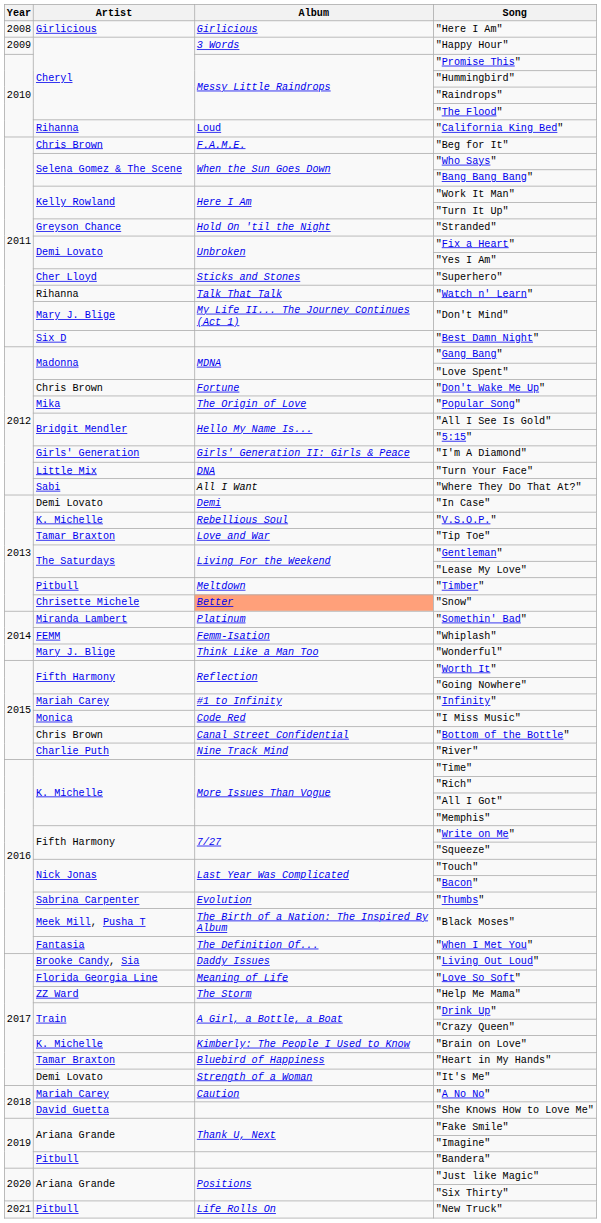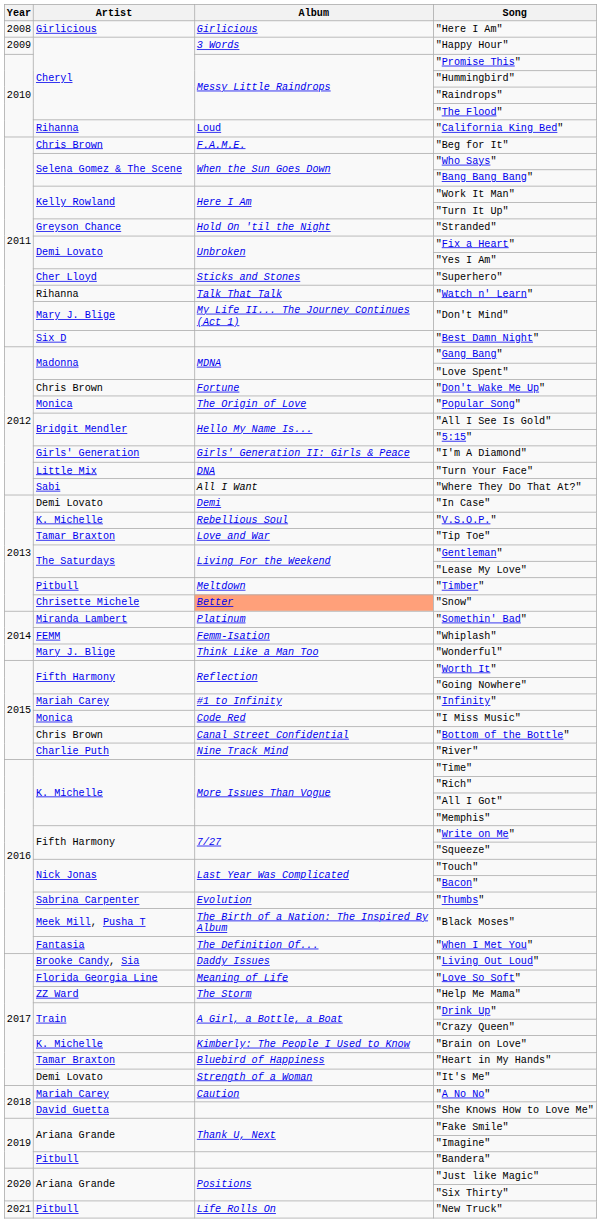 <table class="wikitable">
 <tr>
 <th>Year</th>
 <th style="width:200px;">Artist</th>
 <th style="width:300px;">Album</th>
 <th>Song</th>
 </tr>
 <tr>
 <td rowspan="1">2008</td>
 <td rowspan="1"><a href='#'>Girlicious</a></td>
 <td><em><a href='#'>Girlicious</a></em></td>
 <td rowspan="1">"Here I Am"</td>
 </tr>
 <tr>
 <td>2009</td>
 <td rowspan="5"><a href='#'>Cheryl</a></td>
 <td><em><a href='#'>3 Words</a></em></td>
 <td>"Happy Hour"</td>
 </tr>
 <tr>
 <td rowspan="5">2010</td>
 <td rowspan="4"><em><a href='#'>Messy Little Raindrops</a></em></td>
 <td>"<a href='#'>Promise This</a>"</td>
 </tr>
 <tr>
 <td>"Hummingbird"</td>
 </tr>
 <tr>
 <td>"Raindrops"</td>
 </tr>
 <tr>
 <td>"<a href='#'>The Flood</a>"</td>
 </tr>
 <tr>
 <td><a href='#'>Rihanna</a></td>
 <td><a href='#'>Loud</a></td>
 <td>"<a href='#'>California King Bed</a>"</td>
 </tr>
 <tr>
 <td rowspan="12">2011</td>
 <td><a href='#'>Chris Brown</a></td>
 <td><em><a href='#'>F.A.M.E.</a></em></td>
 <td>"Beg for It"</td>
 </tr>
 <tr>
 <td rowspan="2"><a href='#'>Selena Gomez & The Scene</a></td>
 <td rowspan="2"><em><a href='#'>When the Sun Goes Down</a></em></td>
 <td>"<a href='#'>Who Says</a>"</td>
 </tr>
 <tr>
 <td>"<a href='#'>Bang Bang Bang</a>"</td>
 </tr>
 <tr>
 <td rowspan="2"><a href='#'>Kelly Rowland</a></td>
 <td rowspan="2"><em><a href='#'>Here I Am</a></em></td>
 <td>"Work It Man"</td>
 </tr>
 <tr>
 <td>"Turn It Up"</td>
 </tr>
 <tr>
 <td><a href='#'>Greyson Chance</a></td>
 <td><em><a href='#'>Hold On 'til the Night</a></em></td>
 <td>"Stranded"</td>
 </tr>
 <tr>
 <td rowspan="2"><a href='#'>Demi Lovato</a></td>
 <td rowspan="2"><em><a href='#'>Unbroken</a></em></td>
 <td>"<a href='#'>Fix a Heart</a>"</td>
 </tr>
 <tr>
 <td>"Yes I Am"</td>
 </tr>
 <tr>
 <td><a href='#'>Cher Lloyd</a></td>
 <td><em><a href='#'>Sticks and Stones</a></em></td>
 <td>"Superhero"</td>
 </tr>
 <tr>
 <td>Rihanna</td>
 <td><em><a href='#'>Talk That Talk</a></em></td>
 <td>"<a href='#'>Watch n' Learn</a>"</td>
 </tr>
 <tr>
 <td><a href='#'>Mary J. Blige</a></td>
 <td><em><a href='#'>My Life II... The Journey Continues (Act 1)</a></em></td>
 <td>"Don't Mind"</td>
 </tr>
 <tr>
 <td><a href='#'>Six D</a></td>
 <td></td>
 <td>"<a href='#'>Best Damn Night</a>"</td>
 </tr>
 <tr>
 <td rowspan="9">2012</td>
 <td rowspan="2"><a href='#'>Madonna</a></td>
 <td rowspan="2"><em><a href='#'>MDNA</a></em></td>
 <td>"<a href='#'>Gang Bang</a>"</td>
 </tr>
 <tr>
 <td>"Love Spent"</td>
 </tr>
 <tr>
 <td>Chris Brown</td>
 <td><em><a href='#'>Fortune</a></em></td>
 <td>"<a href='#'>Don't Wake Me Up</a>"</td>
 </tr>
 <tr>
-<td><a href='#'>Mika</a></td>
+<td><a href='#'>Monica</a></td>
 <td><em><a href='#'>The Origin of Love</a></em></td>
 <td>"<a href='#'>Popular Song</a>"</td>
 </tr>
 <tr>
 <td rowspan="2"><a href='#'>Bridgit Mendler</a></td>
 <td rowspan="2"><em><a href='#'>Hello My Name Is...</a></em></td>
 <td>"All I See Is Gold"</td>
 </tr>
 <tr>
 <td>"<a href='#'>5:15</a>"</td>
 </tr>
 <tr>
 <td><a href='#'>Girls' Generation</a></td>
 <td><em><a href='#'>Girls' Generation II: Girls & Peace</a></em></td>
 <td>"I'm A Diamond"</td>
 </tr>
 <tr>
 <td><a href='#'>Little Mix</a></td>
 <td><em><a href='#'>DNA</a></em></td>
 <td>"Turn Your Face"</td>
 </tr>
 <tr>
 <td><a href='#'>Sabi</a></td>
 <td><em>All I Want</em></td>
 <td>"Where They Do That At?"</td>
 </tr>
 <tr>
 <td rowspan="7">2013</td>
 <td>Demi Lovato</td>
 <td><em><a href='#'>Demi</a></em></td>
 <td>"In Case"</td>
 </tr>
 <tr>
 <td><a href='#'>K. Michelle</a></td>
 <td><em><a href='#'>Rebellious Soul</a></em></td>
 <td>"<a href='#'>V.S.O.P.</a>"</td>
 </tr>
 <tr>
 <td><a href='#'>Tamar Braxton</a></td>
 <td><em><a href='#'>Love and War</a></em></td>
 <td>"Tip Toe"</td>
 </tr>
 <tr>
 <td rowspan="2"><a href='#'>The Saturdays</a></td>
 <td rowspan="2"><em><a href='#'>Living For the Weekend</a></em></td>
 <td>"<a href='#'>Gentleman</a>"</td>
 </tr>
 <tr>
 <td>"Lease My Love"</td>
 </tr>
 <tr>
 <td><a href='#'>Pitbull</a></td>
 <td><em><a href='#'>Meltdown</a></em></td>
 <td>"<a href='#'>Timber</a>"</td>
 </tr>
 <tr>
 <td><a href='#'>Chrisette Michele</a></td>
 <td style="background: lightsalmon;"><em><a href='#'>Better</a></em></td>
 <td>"Snow"</td>
 </tr>
 <tr>
 <td rowspan="3">2014</td>
 <td><a href='#'>Miranda Lambert</a></td>
 <td><em><a href='#'>Platinum</a></em></td>
 <td>"<a href='#'>Somethin' Bad</a>"</td>
 </tr>
 <tr>
 <td><a href='#'>FEMM</a></td>
 <td><em><a href='#'>Femm-Isation</a></em></td>
 <td>"Whiplash"</td>
 </tr>
 <tr>
 <td><a href='#'>Mary J. Blige</a></td>
 <td><em><a href='#'>Think Like a Man Too</a></em></td>
 <td>"Wonderful"</td>
 </tr>
 <tr>
 <td rowspan="6">2015</td>
 <td rowspan="2"><a href='#'>Fifth Harmony</a></td>
 <td rowspan="2"><em><a href='#'>Reflection</a></em></td>
 <td>"<a href='#'>Worth It</a>"</td>
 </tr>
 <tr>
 <td>"Going Nowhere"</td>
 </tr>
 <tr>
 <td><a href='#'>Mariah Carey</a></td>
 <td><em><a href='#'>#1 to Infinity</a></em></td>
 <td>"<a href='#'>Infinity</a>"</td>
 </tr>
 <tr>
 <td><a href='#'>Monica</a></td>
 <td><em><a href='#'>Code Red</a></em></td>
 <td>"I Miss Music"</td>
 </tr>
 <tr>
 <td>Chris Brown</td>
 <td><em><a href='#'>Canal Street Confidential</a></em></td>
 <td>"<a href='#'>Bottom of the Bottle</a>"</td>
 </tr>
 <tr>
 <td><a href='#'>Charlie Puth</a></td>
 <td><em><a href='#'>Nine Track Mind</a></em></td>
 <td>"River"</td>
 </tr>
 <tr>
 <td rowspan="11">2016</td>
 <td rowspan="4"><a href='#'>K. Michelle</a></td>
 <td rowspan="4"><em><a href='#'>More Issues Than Vogue</a></em></td>
 <td>"Time"</td>
 </tr>
 <tr>
 <td>"Rich"</td>
 </tr>
 <tr>
 <td>"All I Got"</td>
 </tr>
 <tr>
 <td>"Memphis"</td>
 </tr>
 <tr>
 <td rowspan="2">Fifth Harmony</td>
 <td rowspan="2"><em><a href='#'>7/27</a></em></td>
 <td>"<a href='#'>Write on Me</a>"</td>
 </tr>
 <tr>
 <td>"Squeeze"</td>
 </tr>
 <tr>
 <td rowspan="2"><a href='#'>Nick Jonas</a></td>
 <td rowspan="2"><em><a href='#'>Last Year Was Complicated</a></em></td>
 <td>"Touch"</td>
 </tr>
 <tr>
 <td>"<a href='#'>Bacon</a>"</td>
 </tr>
 <tr>
 <td><a href='#'>Sabrina Carpenter</a></td>
 <td><em><a href='#'>Evolution</a></em></td>
 <td>"<a href='#'>Thumbs</a>"</td>
 </tr>
 <tr>
 <td><a href='#'>Meek Mill</a>, <a href='#'>Pusha T</a></td>
 <td><em><a href='#'>The Birth of a Nation: The Inspired By Album</a></em></td>
 <td>"Black Moses"</td>
 </tr>
 <tr>
 <td><a href='#'>Fantasia</a></td>
 <td><em><a href='#'>The Definition Of...</a></em></td>
 <td>"<a href='#'>When I Met You</a>"</td>
 </tr>
 <tr>
 <td rowspan="8">2017</td>
 <td><a href='#'>Brooke Candy</a>, <a href='#'>Sia</a></td>
 <td><em><a href='#'>Daddy Issues</a></em></td>
 <td>"<a href='#'>Living Out Loud</a>"</td>
 </tr>
 <tr>
 <td><a href='#'>Florida Georgia Line</a></td>
 <td><em><a href='#'>Meaning of Life</a></em></td>
 <td>"<a href='#'>Love So Soft</a>"</td>
 </tr>
 <tr>
 <td><a href='#'>ZZ Ward</a></td>
 <td><em><a href='#'>The Storm</a></em></td>
 <td>"Help Me Mama"</td>
 </tr>
 <tr>
 <td rowspan="2"><a href='#'>Train</a></td>
 <td rowspan="2"><em><a href='#'>A Girl, a Bottle, a Boat</a></em></td>
 <td>"<a href='#'>Drink Up</a>"</td>
 </tr>
 <tr>
 <td>"Crazy Queen"</td>
 </tr>
 <tr>
 <td><a href='#'>K. Michelle</a></td>
 <td><em><a href='#'>Kimberly: The People I Used to Know</a></em></td>
 <td>"Brain on Love"</td>
 </tr>
 <tr>
 <td><a href='#'>Tamar Braxton</a></td>
 <td><em><a href='#'>Bluebird of Happiness</a></em></td>
 <td>"Heart in My Hands"</td>
 </tr>
 <tr>
 <td>Demi Lovato</td>
 <td><em><a href='#'>Strength of a Woman</a></em></td>
 <td>"It's Me"</td>
 </tr>
 <tr>
 <td rowspan="2">2018</td>
 <td><a href='#'>Mariah Carey</a></td>
 <td><em><a href='#'>Caution</a></em></td>
 <td>"<a href='#'>A No No</a>"</td>
 </tr>
 <tr>
 <td><a href='#'>David Guetta</a></td>
 <td></td>
 <td>"She Knows How to Love Me"</td>
 </tr>
 <tr>
 <td rowspan="3">2019</td>
 <td rowspan="2">Ariana Grande</td>
 <td rowspan="2"><em><a href='#'>Thank U, Next</a></em></td>
 <td>"Fake Smile"</td>
 </tr>
 <tr>
 <td>"Imagine"</td>
 </tr>
 <tr>
 <td><a href='#'>Pitbull</a></td>
 <td></td>
 <td>"Bandera"</td>
 </tr>
 <tr>
 <td rowspan="2">2020</td>
 <td rowspan="2">Ariana Grande</td>
 <td rowspan="2"><em><a href='#'>Positions</a></em></td>
 <td>"Just like Magic"</td>
 </tr>
 <tr>
 <td>"Six Thirty"</td>
 </tr>
 <tr>
 <td>2021</td>
 <td><a href='#'>Pitbull</a></td>
 <td><em><a href='#'>Life Rolls On</a></em></td>
 <td>"New Truck"</td>
 </tr>
 </table>
